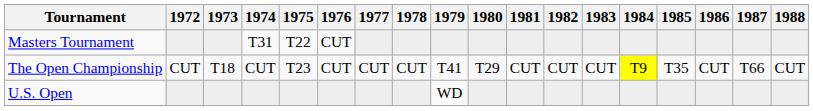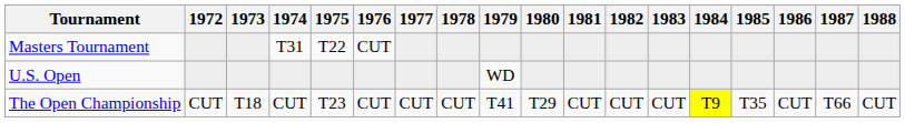 <table class="wikitable" style="font-size:95%;text-align:center;">
 <tr>
 <th>Tournament</th>
 <th>1972</th>
 <th>1973</th>
 <th>1974</th>
 <th>1975</th>
 <th>1976</th>
 <th>1977</th>
 <th>1978</th>
 <th>1979</th>
 <th>1980</th>
 <th>1981</th>
 <th>1982</th>
 <th>1983</th>
 <th>1984</th>
 <th>1985</th>
 <th>1986</th>
 <th>1987</th>
 <th>1988</th>
 </tr>
 <tr>
 <td align=left><a href='#'>Masters Tournament</a></td>
 <td style="background:#eeeeee;"></td>
 <td style="background:#eeeeee;"></td>
 <td>T31</td>
 <td>T22</td>
 <td>CUT</td>
 <td style="background:#eeeeee;"></td>
 <td style="background:#eeeeee;"></td>
 <td style="background:#eeeeee;"></td>
 <td style="background:#eeeeee;"></td>
 <td style="background:#eeeeee;"></td>
 <td style="background:#eeeeee;"></td>
 <td style="background:#eeeeee;"></td>
 <td style="background:#eeeeee;"></td>
 <td style="background:#eeeeee;"></td>
 <td style="background:#eeeeee;"></td>
 <td style="background:#eeeeee;"></td>
 <td style="background:#eeeeee;"></td>
 </tr>
 <tr>
+<td align=left><a href='#'>U.S. Open</a></td>
+<td style="background:#eeeeee;"></td>
+<td style="background:#eeeeee;"></td>
+<td style="background:#eeeeee;"></td>
+<td style="background:#eeeeee;"></td>
+<td style="background:#eeeeee;"></td>
+<td style="background:#eeeeee;"></td>
+<td style="background:#eeeeee;"></td>
+<td>WD</td>
+<td style="background:#eeeeee;"></td>
+<td style="background:#eeeeee;"></td>
+<td style="background:#eeeeee;"></td>
+<td style="background:#eeeeee;"></td>
+<td style="background:#eeeeee;"></td>
+<td style="background:#eeeeee;"></td>
+<td style="background:#eeeeee;"></td>
+<td style="background:#eeeeee;"></td>
+<td style="background:#eeeeee;"></td>
+</tr>
+<tr>
 <td align=left><a href='#'>The Open Championship</a></td>
 <td>CUT</td>
 <td>T18</td>
 <td>CUT</td>
 <td>T23</td>
 <td>CUT</td>
 <td>CUT</td>
 <td>CUT</td>
 <td>T41</td>
 <td>T29</td>
 <td>CUT</td>
 <td>CUT</td>
 <td>CUT</td>
 <td style="background:yellow;">T9</td>
 <td>T35</td>
 <td>CUT</td>
 <td>T66</td>
 <td>CUT</td>
 </tr>
-<tr>
-<td align=left><a href='#'>U.S. Open</a></td>
-<td style="background:#eeeeee;"></td>
-<td style="background:#eeeeee;"></td>
-<td style="background:#eeeeee;"></td>
-<td style="background:#eeeeee;"></td>
-<td style="background:#eeeeee;"></td>
-<td style="background:#eeeeee;"></td>
-<td style="background:#eeeeee;"></td>
-<td>WD</td>
-<td style="background:#eeeeee;"></td>
-<td style="background:#eeeeee;"></td>
-<td style="background:#eeeeee;"></td>
-<td style="background:#eeeeee;"></td>
-<td style="background:#eeeeee;"></td>
-<td style="background:#eeeeee;"></td>
-<td style="background:#eeeeee;"></td>
-<td style="background:#eeeeee;"></td>
-<td style="background:#eeeeee;"></td>
-</tr>
 </table>
